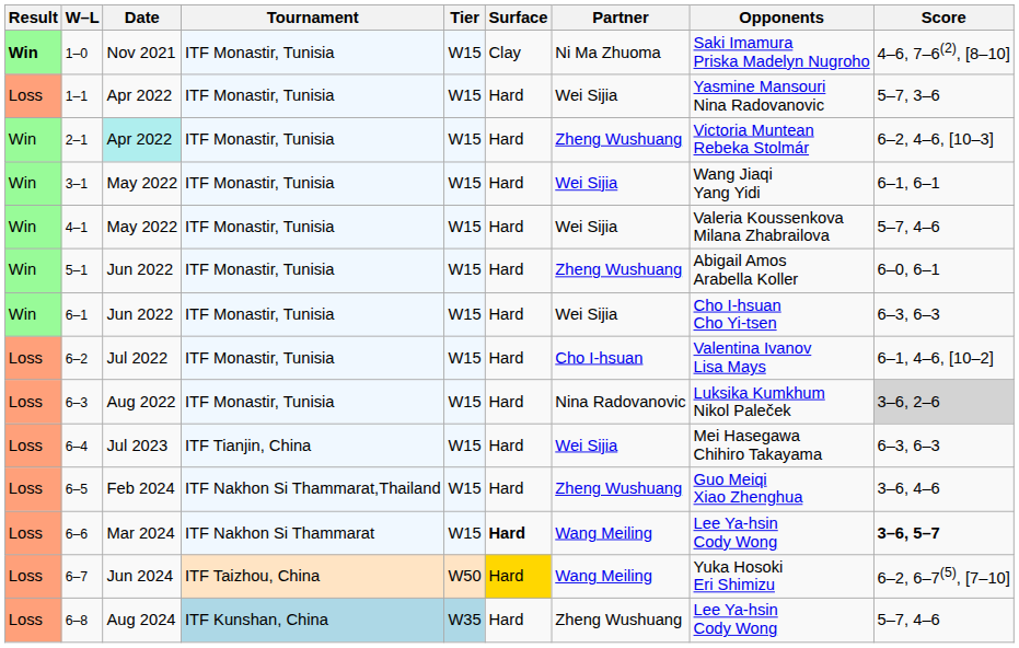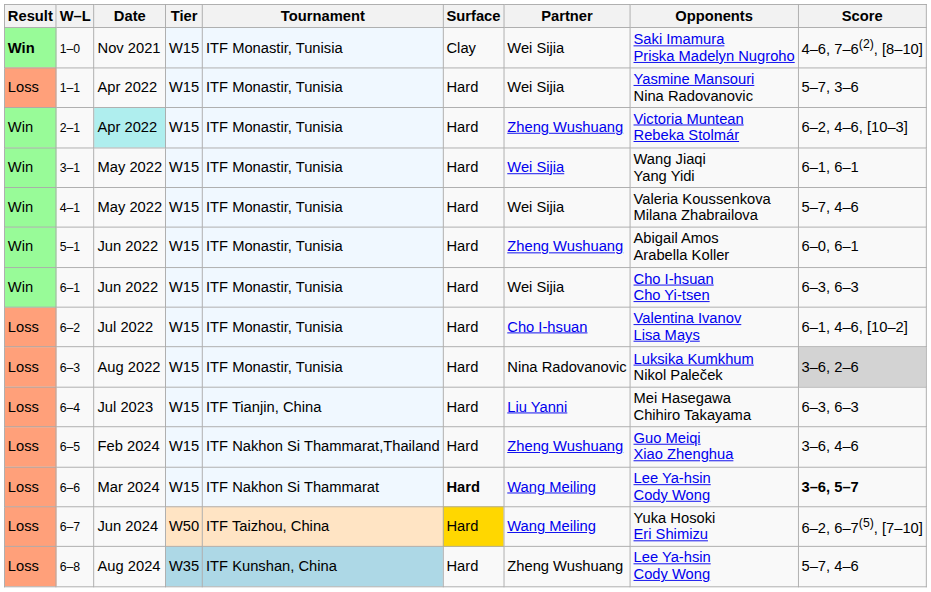 <table class="sortable wikitable">
 <tr>
 <th>Result</th>
 <th class="unsortable">W–L</th>
 <th>Date</th>
+<th>Tier</th>
 <th>Tournament</th>
-<th>Tier</th>
 <th>Surface</th>
 <th>Partner</th>
 <th>Opponents</th>
 <th class="unsortable">Score</th>
 </tr>
 <tr>
 <td style="background:#98fb98;"><strong>Win</strong></td>
 <td><small>1–0</small></td>
 <td>Nov 2021</td>
+<td style="background:#f0f8ff;">W15</td>
 <td style="background:#f0f8ff;">ITF Monastir, Tunisia</td>
-<td style="background:#f0f8ff;">W15</td>
 <td>Clay</td>
-<td> Ni Ma Zhuoma</td>
+<td> Wei Sijia</td>
 <td> <a href='#'>Saki Imamura</a> <br>  <a href='#'>Priska Madelyn Nugroho</a></td>
 <td>4–6, 7–6<sup>(2)</sup>, [8–10]</td>
 </tr>
 <tr>
 <td style="background:#ffa07a;">Loss</td>
 <td><small>1–1</small></td>
 <td>Apr 2022</td>
+<td bgcolor=#f0f8ff>W15</td>
 <td bgcolor=#f0f8ff>ITF Monastir, Tunisia</td>
-<td bgcolor=#f0f8ff>W15</td>
 <td>Hard</td>
 <td> Wei Sijia</td>
 <td> <a href='#'>Yasmine Mansouri</a> <br>  Nina Radovanovic</td>
 <td>5–7, 3–6</td>
 </tr>
 <tr>
 <td bgcolor="98FB98">Win</td>
 <td><small>2–1</small></td>
 <td style="background: paleturquoise;">Apr 2022</td>
+<td bgcolor="#f0f8ff">W15</td>
 <td bgcolor="#f0f8ff">ITF Monastir, Tunisia</td>
-<td bgcolor="#f0f8ff">W15</td>
 <td>Hard</td>
 <td> <a href='#'>Zheng Wushuang</a></td>
 <td> <a href='#'>Victoria Muntean</a> <br>  <a href='#'>Rebeka Stolmár</a></td>
 <td>6–2, 4–6, [10–3]</td>
 </tr>
 <tr>
 <td style="background:#98fb98;">Win</td>
 <td><small>3–1</small></td>
 <td>May 2022</td>
+<td style="background:#f0f8ff;">W15</td>
 <td style="background:#f0f8ff;">ITF Monastir, Tunisia</td>
-<td style="background:#f0f8ff;">W15</td>
 <td>Hard</td>
 <td> <a href='#'>Wei Sijia</a></td>
 <td> Wang Jiaqi <br>  Yang Yidi</td>
 <td>6–1, 6–1</td>
 </tr>
 <tr>
 <td style="background:#98fb98;">Win</td>
 <td><small>4–1</small></td>
 <td>May 2022</td>
+<td style="background:#f0f8ff;">W15</td>
 <td style="background:#f0f8ff;">ITF Monastir, Tunisia</td>
-<td style="background:#f0f8ff;">W15</td>
 <td>Hard</td>
 <td> Wei Sijia</td>
 <td> Valeria Koussenkova <br>  Milana Zhabrailova</td>
 <td>5–7, 4–6</td>
 </tr>
 <tr>
 <td style="background:#98fb98;">Win</td>
 <td><small>5–1</small></td>
 <td>Jun 2022</td>
+<td style="background:#f0f8ff;">W15</td>
 <td style="background:#f0f8ff;">ITF Monastir, Tunisia</td>
-<td style="background:#f0f8ff;">W15</td>
 <td>Hard</td>
 <td> <a href='#'>Zheng Wushuang</a></td>
 <td> Abigail Amos <br>  Arabella Koller</td>
 <td>6–0, 6–1</td>
 </tr>
 <tr>
 <td style="background:#98fb98;">Win</td>
 <td><small>6–1</small></td>
 <td>Jun 2022</td>
+<td style="background:#f0f8ff;">W15</td>
 <td style="background:#f0f8ff;">ITF Monastir, Tunisia</td>
-<td style="background:#f0f8ff;">W15</td>
 <td>Hard</td>
 <td> Wei Sijia</td>
 <td> <a href='#'>Cho I-hsuan</a> <br>  <a href='#'>Cho Yi-tsen</a></td>
 <td>6–3, 6–3</td>
 </tr>
 <tr>
 <td style="background:#ffa07a;">Loss</td>
 <td><small>6–2</small></td>
 <td>Jul 2022</td>
+<td bgcolor=f0f8ff>W15</td>
 <td bgcolor=f0f8ff>ITF Monastir, Tunisia</td>
-<td bgcolor=f0f8ff>W15</td>
 <td>Hard</td>
 <td> <a href='#'>Cho I-hsuan</a></td>
 <td> <a href='#'>Valentina Ivanov</a> <br>  <a href='#'>Lisa Mays</a></td>
 <td>6–1, 4–6, [10–2]</td>
 </tr>
 <tr>
 <td style="background:#ffa07a;">Loss</td>
 <td><small>6–3</small></td>
 <td>Aug 2022</td>
+<td bgcolor=f0f8ff>W15</td>
 <td bgcolor=f0f8ff>ITF Monastir, Tunisia</td>
-<td bgcolor=f0f8ff>W15</td>
 <td>Hard</td>
 <td> Nina Radovanovic</td>
 <td> <a href='#'>Luksika Kumkhum</a> <br>  Nikol Paleček</td>
 <td style="background: lightgrey;">3–6, 2–6</td>
 </tr>
 <tr>
 <td style="background:#ffa07a;">Loss</td>
 <td><small>6–4</small></td>
 <td>Jul 2023</td>
+<td bgcolor=f0f8ff>W15</td>
 <td bgcolor=f0f8ff>ITF Tianjin, China</td>
-<td bgcolor=f0f8ff>W15</td>
 <td>Hard</td>
-<td> <a href='#'>Wei Sijia</a></td>
+<td> <a href='#'>Liu Yanni</a></td>
 <td> Mei Hasegawa <br>  Chihiro Takayama</td>
 <td>6–3, 6–3</td>
 </tr>
 <tr>
 <td style="background:#ffa07a;">Loss</td>
 <td><small>6–5</small></td>
 <td>Feb 2024</td>
+<td style="background:#f0f8ff;">W15</td>
 <td style="background:#f0f8ff;">ITF Nakhon Si Thammarat,Thailand</td>
-<td style="background:#f0f8ff;">W15</td>
 <td>Hard</td>
 <td> <a href='#'>Zheng Wushuang</a></td>
 <td> <a href='#'>Guo Meiqi</a> <br>  <a href='#'>Xiao Zhenghua</a></td>
 <td>3–6, 4–6</td>
 </tr>
 <tr>
 <td style="background:#ffa07a;">Loss</td>
 <td><small>6–6</small></td>
 <td>Mar 2024</td>
+<td style="background:#f0f8ff;">W15</td>
 <td style="background:#f0f8ff;">ITF Nakhon Si Thammarat</td>
-<td style="background:#f0f8ff;">W15</td>
 <td><strong>Hard</strong></td>
 <td> <a href='#'>Wang Meiling</a></td>
 <td> <a href='#'>Lee Ya-hsin</a> <br>  <a href='#'>Cody Wong</a></td>
 <td><strong>3–6, 5–7</strong></td>
 </tr>
 <tr>
 <td bgcolor="FFA07A">Loss</td>
 <td><small>6–7</small></td>
 <td>Jun 2024</td>
+<td style="background:#ffe4c4;">W50</td>
 <td style="background:#ffe4c4;">ITF Taizhou, China</td>
-<td style="background:#ffe4c4;">W50</td>
 <td style="background: gold;">Hard</td>
 <td> <a href='#'>Wang Meiling</a></td>
 <td> Yuka Hosoki <br>  <a href='#'>Eri Shimizu</a></td>
 <td>6–2, 6–7<sup>(5)</sup>, [7–10]</td>
 </tr>
 <tr>
 <td style="background:#ffa07a;">Loss</td>
 <td><small>6–8</small></td>
 <td>Aug 2024</td>
+<td style="background:lightblue;">W35</td>
 <td style="background:lightblue;">ITF Kunshan, China</td>
-<td style="background:lightblue;">W35</td>
 <td>Hard</td>
 <td> Zheng Wushuang</td>
 <td> <a href='#'>Lee Ya-hsin</a> <br>  <a href='#'>Cody Wong</a></td>
 <td>5–7, 4–6</td>
 </tr>
 </table>
